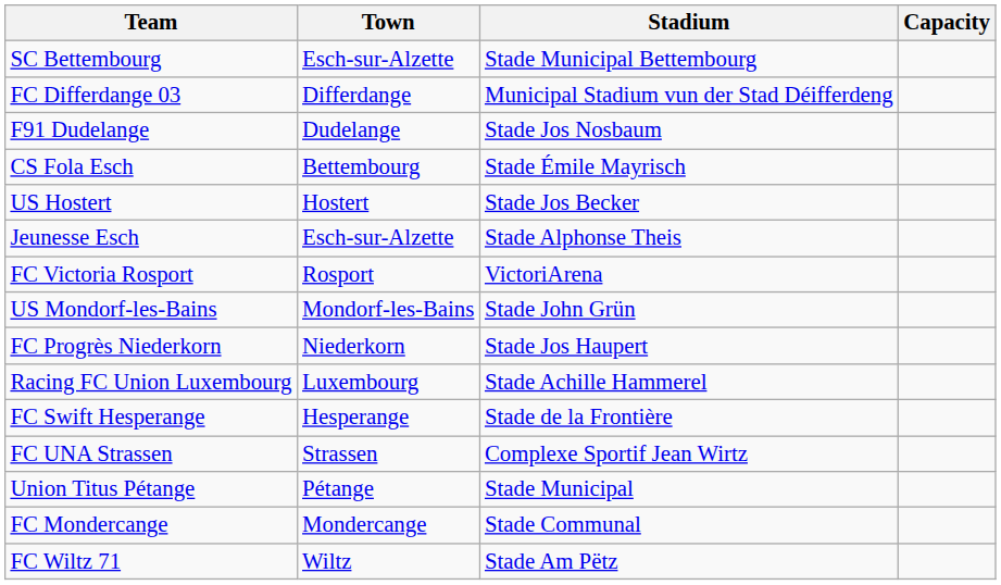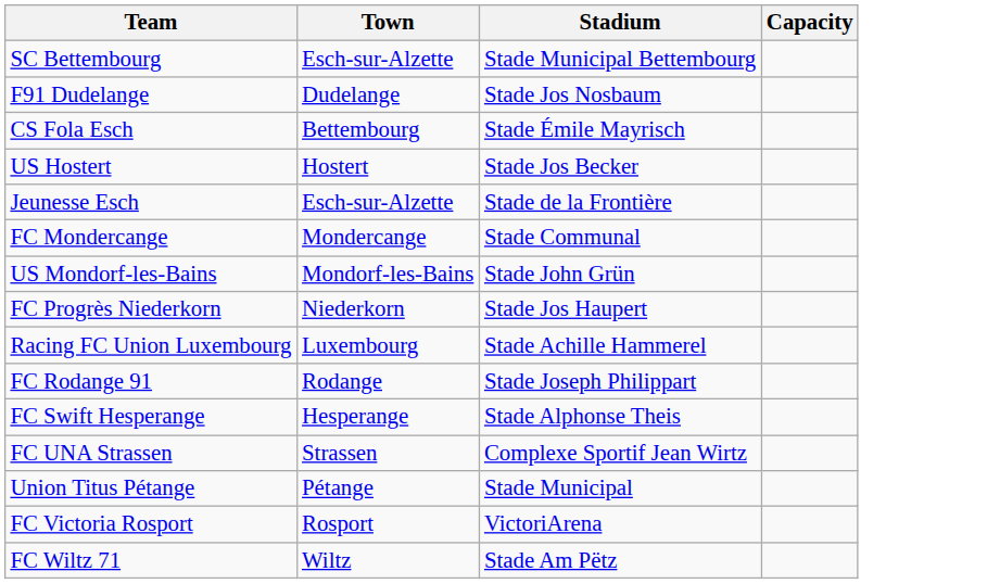 <table class="wikitable sortable">
 <tr>
 <th>Team</th>
 <th>Town</th>
 <th>Stadium</th>
 <th>Capacity</th>
 </tr>
 <tr>
 <td><a href='#'>SC Bettembourg</a></td>
 <td><a href='#'>Esch-sur-Alzette</a></td>
 <td><a href='#'>Stade Municipal Bettembourg</a></td>
-<td style="text-align:center"></td>
-</tr>
-<tr>
-<td><a href='#'>FC Differdange 03</a></td>
-<td><a href='#'>Differdange</a></td>
-<td><a href='#'>Municipal Stadium vun der Stad Déifferdeng</a></td>
 <td style="text-align:center"></td>
 </tr>
 <tr>
 <td><a href='#'>F91 Dudelange</a></td>
 <td><a href='#'>Dudelange</a></td>
 <td><a href='#'>Stade Jos Nosbaum</a></td>
 <td style="text-align:center"></td>
 </tr>
 <tr>
 <td><a href='#'>CS Fola Esch</a></td>
 <td><a href='#'>Bettembourg</a></td>
 <td><a href='#'>Stade Émile Mayrisch</a></td>
 <td style="text-align:center"></td>
 </tr>
 <tr>
 <td><a href='#'>US Hostert</a></td>
 <td><a href='#'>Hostert</a></td>
 <td><a href='#'>Stade Jos Becker</a></td>
 <td style="text-align:center"></td>
 </tr>
 <tr>
 <td><a href='#'>Jeunesse Esch</a></td>
 <td><a href='#'>Esch-sur-Alzette</a></td>
-<td><a href='#'>Stade Alphonse Theis</a></td>
+<td><a href='#'>Stade de la Frontière</a></td>
 <td style="text-align:center"></td>
 </tr>
 <tr>
-<td><a href='#'>FC Victoria Rosport</a></td>
-<td><a href='#'>Rosport</a></td>
-<td><a href='#'>VictoriArena</a></td>
+<td><a href='#'>FC Mondercange</a></td>
+<td><a href='#'>Mondercange</a></td>
+<td><a href='#'>Stade Communal</a></td>
 <td style="text-align:center"></td>
 </tr>
 <tr>
 <td><a href='#'>US Mondorf-les-Bains</a></td>
 <td><a href='#'>Mondorf-les-Bains</a></td>
 <td><a href='#'>Stade John Grün</a></td>
 <td style="text-align:center"></td>
 </tr>
 <tr>
 <td><a href='#'>FC Progrès Niederkorn</a></td>
 <td><a href='#'>Niederkorn</a></td>
 <td><a href='#'>Stade Jos Haupert</a></td>
 <td style="text-align:center"></td>
 </tr>
 <tr>
 <td><a href='#'>Racing FC Union Luxembourg</a></td>
 <td><a href='#'>Luxembourg</a></td>
 <td><a href='#'>Stade Achille Hammerel</a></td>
 <td style="text-align:center"></td>
 </tr>
 <tr>
+<td><a href='#'>FC Rodange 91</a></td>
+<td><a href='#'>Rodange</a></td>
+<td><a href='#'>Stade Joseph Philippart</a></td>
+<td style="text-align:center"></td>
+</tr>
+<tr>
 <td><a href='#'>FC Swift Hesperange</a></td>
 <td><a href='#'>Hesperange</a></td>
-<td><a href='#'>Stade de la Frontière</a></td>
+<td><a href='#'>Stade Alphonse Theis</a></td>
 <td style="text-align:center"></td>
 </tr>
 <tr>
 <td><a href='#'>FC UNA Strassen</a></td>
 <td><a href='#'>Strassen</a></td>
 <td><a href='#'>Complexe Sportif Jean Wirtz</a></td>
 <td style="text-align:center"></td>
 </tr>
 <tr>
 <td><a href='#'>Union Titus Pétange</a></td>
 <td><a href='#'>Pétange</a></td>
 <td><a href='#'>Stade Municipal</a></td>
 <td style="text-align:center"></td>
 </tr>
 <tr>
-<td><a href='#'>FC Mondercange</a></td>
-<td><a href='#'>Mondercange</a></td>
-<td><a href='#'>Stade Communal</a></td>
+<td><a href='#'>FC Victoria Rosport</a></td>
+<td><a href='#'>Rosport</a></td>
+<td><a href='#'>VictoriArena</a></td>
 <td style="text-align:center"></td>
 </tr>
 <tr>
 <td><a href='#'>FC Wiltz 71</a></td>
 <td><a href='#'>Wiltz</a></td>
 <td><a href='#'>Stade Am Pëtz</a></td>
 <td style="text-align:center"></td>
 </tr>
 </table>
